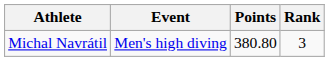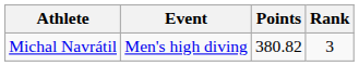 <table class=wikitable style="font-size:90%;">
 <tr>
 <th>Athlete</th>
 <th>Event</th>
 <th>Points</th>
 <th>Rank</th>
 </tr>
 <tr align=center>
 <td align=left><a href='#'>Michal Navrátil</a></td>
 <td align=left><a href='#'>Men's high diving</a></td>
-<td>380.80</td>
+<td>380.82</td>
 <td>3</td>
 </tr>
 </table>
